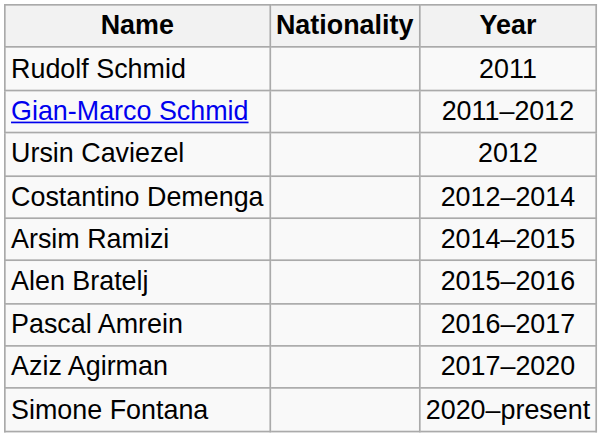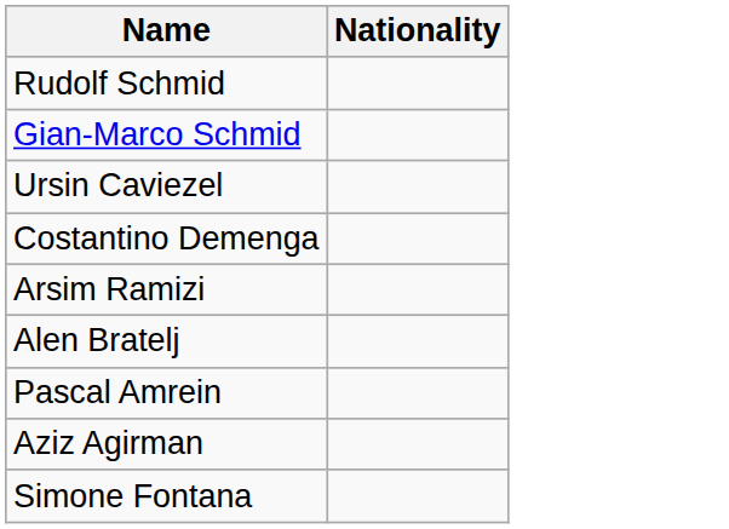 <table class="wikitable">
 <tr>
 <th>Name</th>
 <th>Nationality</th>
-<th>Year</th>
 </tr>
 <tr>
 <td>Rudolf Schmid</td>
 <td></td>
-<td style="text-align:center;">2011</td>
 </tr>
 <tr>
 <td><a href='#'>Gian-Marco Schmid</a></td>
 <td></td>
-<td style="text-align:center;">2011–2012</td>
 </tr>
 <tr>
 <td>Ursin Caviezel</td>
 <td></td>
-<td style="text-align:center;">2012</td>
 </tr>
 <tr>
 <td>Costantino Demenga</td>
 <td></td>
-<td style="text-align:center;">2012–2014</td>
 </tr>
 <tr>
 <td>Arsim Ramizi</td>
 <td></td>
-<td style="text-align:center;">2014–2015</td>
 </tr>
 <tr>
 <td>Alen Bratelj</td>
 <td></td>
-<td style="text-align:center;">2015–2016</td>
 </tr>
 <tr>
 <td>Pascal Amrein</td>
 <td></td>
-<td style="text-align:center;">2016–2017</td>
 </tr>
 <tr>
 <td>Aziz Agirman</td>
 <td></td>
-<td style="text-align:center;">2017–2020</td>
 </tr>
 <tr>
 <td>Simone Fontana</td>
 <td></td>
-<td style="text-align:center;">2020–present</td>
 </tr>
 </table>
